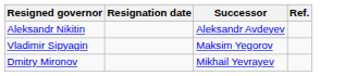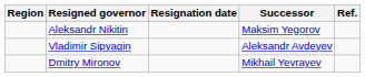 <table class="wikitable" style="text-align:left">
 <tr>
+<th>Region</th>
 <th>Resigned governor</th>
 <th>Resignation date</th>
 <th>Successor</th>
 <th>Ref.</th>
 </tr>
 <tr>
+<td></td>
 <td><a href='#'>Aleksandr Nikitin</a></td>
+<td></td>
+<td><a href='#'>Maksim Yegorov</a></td>
+<td></td>
+</tr>
+<tr>
+<td></td>
+<td><a href='#'>Vladimir Sipyagin</a></td>
 <td></td>
 <td><a href='#'>Aleksandr Avdeyev</a></td>
 <td></td>
 </tr>
 <tr>
-<td><a href='#'>Vladimir Sipyagin</a></td>
 <td></td>
-<td><a href='#'>Maksim Yegorov</a></td>
-<td></td>
-</tr>
-<tr>
 <td><a href='#'>Dmitry Mironov</a></td>
 <td></td>
 <td><a href='#'>Mikhail Yevrayev</a></td>
 <td></td>
 </tr>
 </table>
